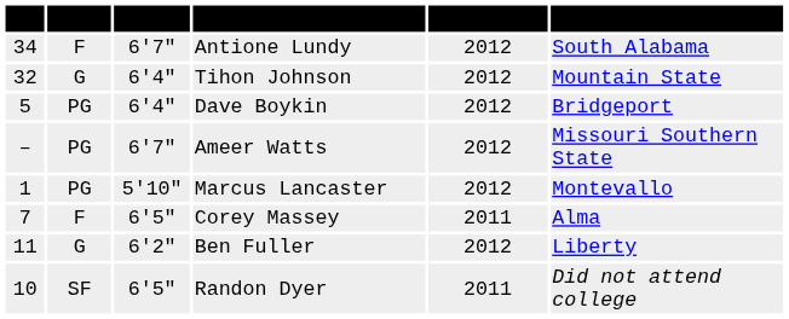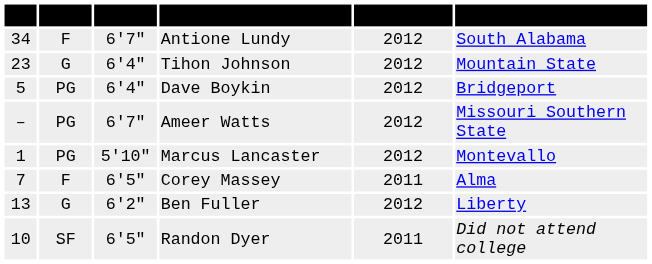 <table width=40%>
 <tr bgcolor="black">
 <th width=3%><span>#</span></th>
 <th width=3%><span>Pos.</span></th>
 <th width=3%><span>Ht.</span></th>
 <th width=20%><span>Player</span></th>
 <th width=5%><span>Acquired</span></th>
 <th width=20%><span>College</span></th>
 </tr>
 <tr bgcolor="#eeeeee">
 <td align=center>34</td>
 <td align=center>F</td>
 <td align=center>6'7"</td>
 <td>Antione Lundy</td>
 <td align=center>2012</td>
 <td><a href='#'>South Alabama</a></td>
 </tr>
 <tr bgcolor="#eeeeee">
-<td align=center>32</td>
+<td align=center>23</td>
 <td align=center>G</td>
 <td align=center>6'4"</td>
 <td>Tihon Johnson</td>
 <td align=center>2012</td>
 <td><a href='#'>Mountain State</a></td>
 </tr>
 <tr bgcolor="#eeeeee">
 <td align=center>5</td>
 <td align=center>PG</td>
 <td align=center>6'4"</td>
 <td>Dave Boykin</td>
 <td align=center>2012</td>
 <td><a href='#'>Bridgeport</a></td>
 </tr>
 <tr bgcolor="#eeeeee">
 <td align=center>–</td>
 <td align=center>PG</td>
 <td align=center>6'7"</td>
 <td>Ameer Watts</td>
 <td align=center>2012</td>
 <td><a href='#'>Missouri Southern State</a></td>
 </tr>
 <tr bgcolor="#eeeeee">
 <td align=center>1</td>
 <td align=center>PG</td>
 <td align=center>5'10"</td>
 <td>Marcus Lancaster</td>
 <td align=center>2012</td>
 <td><a href='#'>Montevallo</a></td>
 </tr>
 <tr bgcolor="#eeeeee">
 <td align=center>7</td>
 <td align=center>F</td>
 <td align=center>6'5"</td>
 <td>Corey Massey</td>
 <td align=center>2011</td>
 <td><a href='#'>Alma</a></td>
 </tr>
 <tr bgcolor="#eeeeee">
-<td align=center>11</td>
+<td align=center>13</td>
 <td align=center>G</td>
 <td align=center>6'2"</td>
 <td>Ben Fuller</td>
 <td align=center>2012</td>
 <td><a href='#'>Liberty</a></td>
 </tr>
 <tr bgcolor="#eeeeee">
 <td align=center>10</td>
 <td align=center>SF</td>
 <td align=center>6'5"</td>
 <td>Randon Dyer</td>
 <td align=center>2011</td>
 <td><em>Did not attend college</em></td>
 </tr>
 </table>
